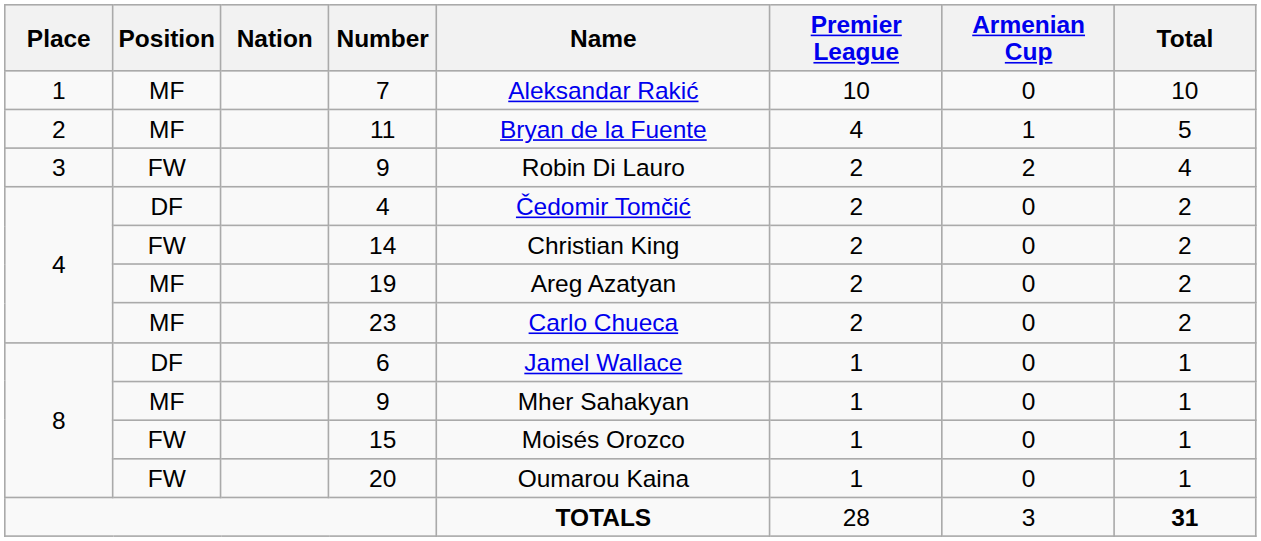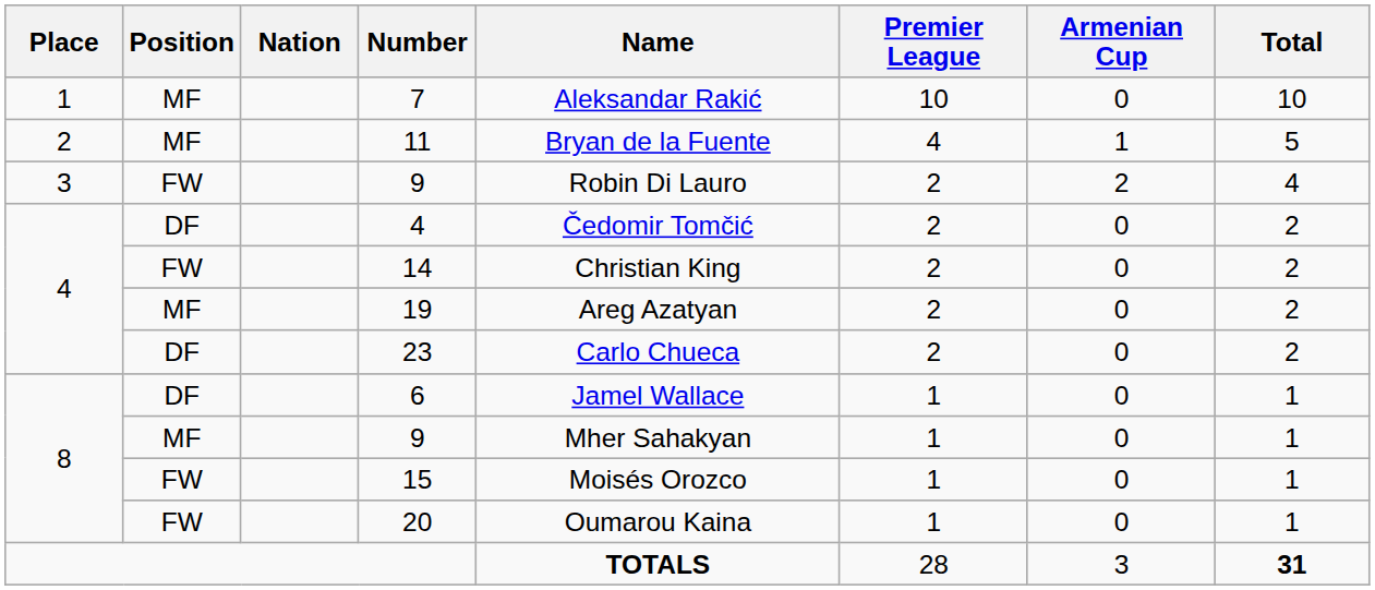 <table class="wikitable" style="font-size: 95%; text-align: center;">
 <tr>
 <th width=60>Place</th>
 <th width=60>Position</th>
 <th width=60>Nation</th>
 <th width=60>Number</th>
 <th width=200>Name</th>
 <th width=100><a href='#'>Premier League</a></th>
 <th width=100><a href='#'>Armenian Cup</a></th>
 <th width=80><strong>Total</strong></th>
 </tr>
 <tr>
 <td>1</td>
 <td>MF</td>
 <td></td>
 <td>7</td>
 <td><a href='#'>Aleksandar Rakić</a></td>
 <td>10</td>
 <td>0</td>
 <td>10</td>
 </tr>
 <tr>
 <td>2</td>
 <td>MF</td>
 <td></td>
 <td>11</td>
 <td><a href='#'>Bryan de la Fuente</a></td>
 <td>4</td>
 <td>1</td>
 <td>5</td>
 </tr>
 <tr>
 <td>3</td>
 <td>FW</td>
 <td></td>
 <td>9</td>
 <td>Robin Di Lauro</td>
 <td>2</td>
 <td>2</td>
 <td>4</td>
 </tr>
 <tr>
 <td rowspan=4>4</td>
 <td>DF</td>
 <td></td>
 <td>4</td>
 <td><a href='#'>Čedomir Tomčić</a></td>
 <td>2</td>
 <td>0</td>
 <td>2</td>
 </tr>
 <tr>
 <td>FW</td>
 <td></td>
 <td>14</td>
 <td>Christian King</td>
 <td>2</td>
 <td>0</td>
 <td>2</td>
 </tr>
 <tr>
 <td>MF</td>
 <td></td>
 <td>19</td>
 <td>Areg Azatyan</td>
 <td>2</td>
 <td>0</td>
 <td>2</td>
 </tr>
 <tr>
-<td>MF</td>
+<td>DF</td>
 <td></td>
 <td>23</td>
 <td><a href='#'>Carlo Chueca</a></td>
 <td>2</td>
 <td>0</td>
 <td>2</td>
 </tr>
 <tr>
 <td rowspan=4>8</td>
 <td>DF</td>
 <td></td>
 <td>6</td>
 <td><a href='#'>Jamel Wallace</a></td>
 <td>1</td>
 <td>0</td>
 <td>1</td>
 </tr>
 <tr>
 <td>MF</td>
 <td></td>
 <td>9</td>
 <td>Mher Sahakyan</td>
 <td>1</td>
 <td>0</td>
 <td>1</td>
 </tr>
 <tr>
 <td>FW</td>
 <td></td>
 <td>15</td>
 <td>Moisés Orozco</td>
 <td>1</td>
 <td>0</td>
 <td>1</td>
 </tr>
 <tr>
 <td>FW</td>
 <td></td>
 <td>20</td>
 <td>Oumarou Kaina</td>
 <td>1</td>
 <td>0</td>
 <td>1</td>
 </tr>
 <tr>
 <td colspan=4></td>
 <td><strong>TOTALS</strong></td>
 <td>28</td>
 <td>3</td>
 <td><strong>31</strong></td>
 </tr>
 </table>
